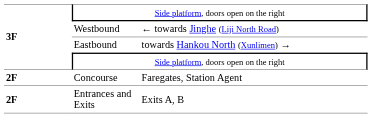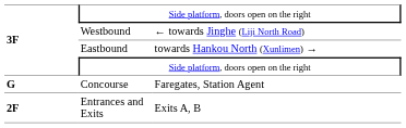 <table cellspacing=0 cellpadding=3>
 <tr>
 <td style="border-bottom:solid 1px gray;border-top:solid 1px gray;" rowspan=4 width=100><strong>3F</strong></td>
 <td style="border-right:solid 2px black;border-left:solid 2px black;border-top:solid 1px gray;border-bottom:solid 2px black;text-align:center;" colspan=2><small><a href='#'>Side platform</a>, doors open on the right</small></td>
 </tr>
 <tr>
 <td style="border-top:solid 0px gray;" width=100>Westbound</td>
 <td style="border-top:solid 0px gray;" width=350>←  towards <a href='#'>Jinghe</a> <small>(<a href='#'>Liji North Road</a>)</small></td>
 </tr>
 <tr>
 <td style="border-top:solid 1px gray;border-bottom:solid 0px gray;">Eastbound</td>
 <td style="border-top:solid 1px gray;border-bottom:solid 0px gray;">  towards <a href='#'>Hankou North</a> <small>(<a href='#'>Xunlimen</a>)</small> →</td>
 </tr>
 <tr>
 <td style="border-right:solid 2px black;border-left:solid 2px black;border-top:solid 2px black;border-bottom:solid 1px gray;text-align:center;" colspan=2><small><a href='#'>Side platform</a>, doors open on the right</small></td>
 </tr>
 <tr>
-<td style="border-bottom:solid 1px gray;"><strong>2F</strong></td>
+<td style="border-bottom:solid 1px gray;"><strong>G</strong></td>
 <td style="border-bottom:solid 1px gray;">Concourse</td>
 <td style="border-bottom:solid 1px gray;">Faregates, Station Agent</td>
 </tr>
 <tr>
 <td style="border-bottom:solid 1px gray;"><strong>2F</strong></td>
 <td style="border-bottom:solid 1px gray;">Entrances and Exits</td>
 <td style="border-bottom:solid 1px gray;">Exits A, B</td>
 </tr>
 </table>
